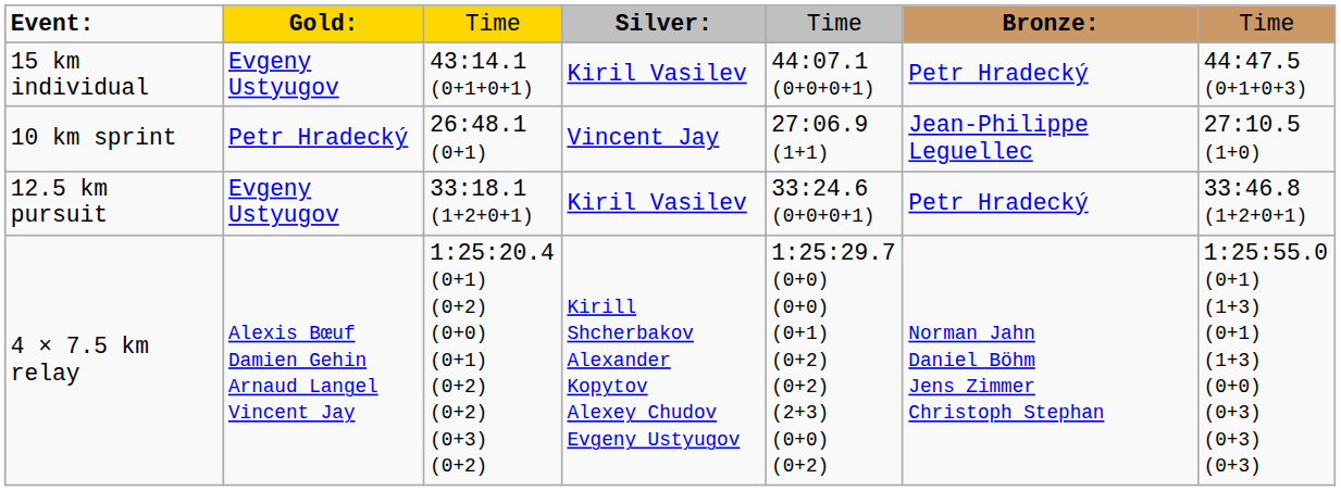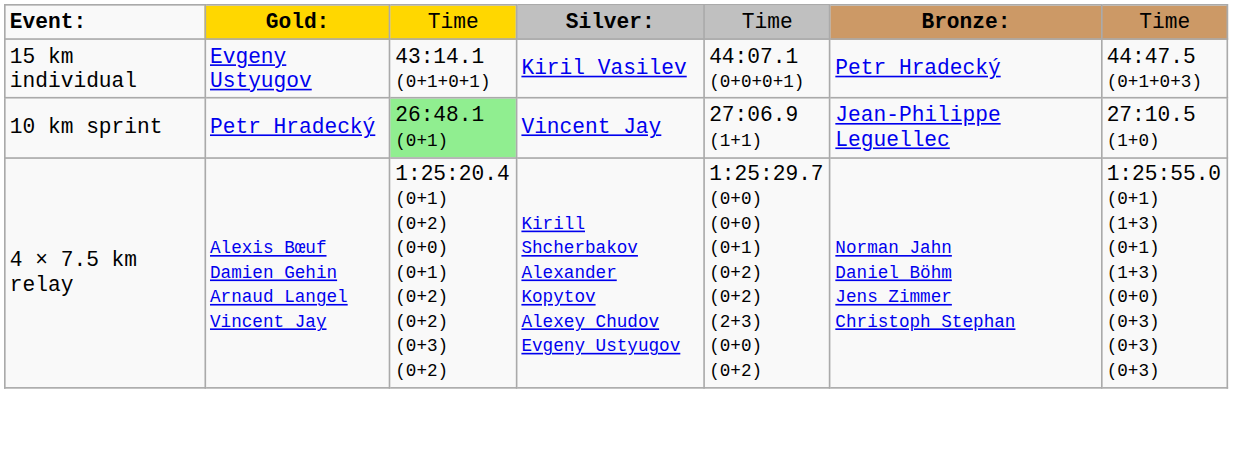 <table class="wikitable" width=85%>
 <tr>
 <td><strong>Event:</strong></td>
 <td style="text-align:center;background-color:gold;"><strong>Gold:</strong></td>
 <td style="text-align:center;background-color:gold;">Time</td>
 <td style="text-align:center;background-color:silver;"><strong>Silver:</strong></td>
 <td style="text-align:center;background-color:silver;">Time</td>
 <td style="text-align:center;background-color:#CC9966;"><strong>Bronze:</strong></td>
 <td style="text-align:center;background-color:#CC9966;">Time</td>
 </tr>
 <tr>
 <td>15 km individual<br><em></em></td>
 <td><a href='#'>Evgeny Ustyugov</a><br><small></small></td>
 <td>43:14.1<br><small>(0+1+0+1)</small></td>
 <td><a href='#'>Kiril Vasilev</a><br><small></small></td>
 <td>44:07.1<br><small>(0+0+0+1)</small></td>
 <td><a href='#'>Petr Hradecký</a><br><small></small></td>
 <td>44:47.5<br><small>(0+1+0+3)</small></td>
 </tr>
 <tr>
 <td>10 km sprint<br><em></em></td>
 <td><a href='#'>Petr Hradecký</a><br><small></small></td>
-<td>26:48.1<br><small>(0+1)</small></td>
+<td style="background: lightgreen;">26:48.1<br><small>(0+1)</small></td>
 <td><a href='#'>Vincent Jay</a><br><small></small></td>
 <td>27:06.9<br><small>(1+1)</small></td>
 <td><a href='#'>Jean-Philippe Leguellec</a><br><small></small></td>
 <td>27:10.5<br><small>(1+0)</small></td>
-</tr>
-<tr>
-<td>12.5 km pursuit<br><em></em></td>
-<td><a href='#'>Evgeny Ustyugov</a><br><small></small></td>
-<td>33:18.1<br><small>(1+2+0+1)</small></td>
-<td><a href='#'>Kiril Vasilev</a><br><small></small></td>
-<td>33:24.6<br><small>(0+0+0+1)</small></td>
-<td><a href='#'>Petr Hradecký</a><br><small></small></td>
-<td>33:46.8<br><small>(1+2+0+1)</small></td>
 </tr>
 <tr>
 <td>4 × 7.5 km relay<br><em></em></td>
 <td>  <br><small><a href='#'>Alexis Bœuf</a><br><a href='#'>Damien Gehin</a><br><a href='#'>Arnaud Langel</a><br><a href='#'>Vincent Jay</a></small></td>
 <td>1:25:20.4	<br><small>(0+1) (0+2)<br>(0+0) (0+1)<br>(0+2) (0+2)<br>(0+3) (0+2)</small></td>
 <td> <br><small><a href='#'>Kirill Shcherbakov</a><br><a href='#'>Alexander Kopytov</a><br><a href='#'>Alexey Chudov</a><br><a href='#'>Evgeny Ustyugov</a></small></td>
 <td>1:25:29.7<br><small>(0+0) (0+0)<br>(0+1) (0+2) <br>(0+2) (2+3)<br>(0+0) (0+2)</small></td>
 <td> <br><small><a href='#'>Norman Jahn</a><br><a href='#'>Daniel Böhm</a><br><a href='#'>Jens Zimmer</a><br><a href='#'>Christoph Stephan</a></small></td>
 <td>1:25:55.0<br><small>(0+1) (1+3)<br>(0+1) (1+3)<br>(0+0) (0+3)<br>(0+3) (0+3) </small></td>
 </tr>
 </table>
